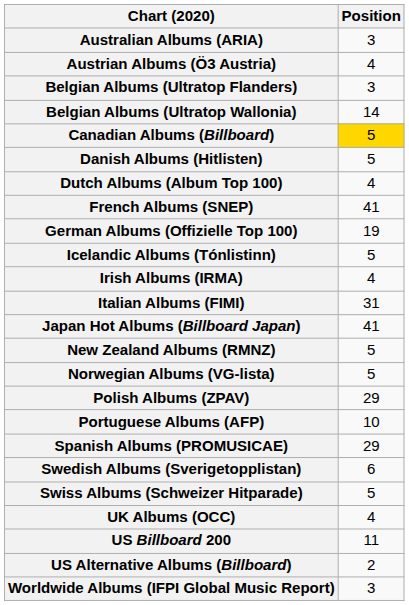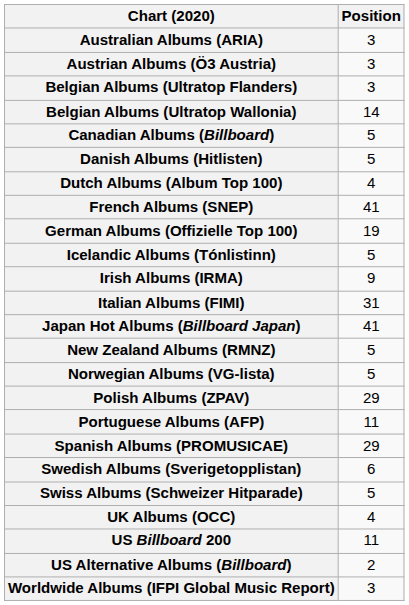 <table class="wikitable sortable plainrowheaders" style="text-align:center">
 <tr>
 <th scope="col">Chart (2020)</th>
 <th scope="col">Position</th>
 </tr>
 <tr>
 <th scope="row">Australian Albums (ARIA)</th>
 <td>3</td>
 </tr>
 <tr>
 <th scope="row">Austrian Albums (Ö3 Austria)</th>
-<td>4</td>
+<td>3</td>
 </tr>
 <tr>
 <th scope="row">Belgian Albums (Ultratop Flanders)</th>
 <td>3</td>
 </tr>
 <tr>
 <th scope="row">Belgian Albums (Ultratop Wallonia)</th>
 <td>14</td>
 </tr>
 <tr>
 <th scope="row">Canadian Albums (<em>Billboard</em>)</th>
-<td style="background: gold;">5</td>
+<td>5</td>
 </tr>
 <tr>
 <th scope="row">Danish Albums (Hitlisten)</th>
 <td>5</td>
 </tr>
 <tr>
 <th scope="row">Dutch Albums (Album Top 100)</th>
 <td>4</td>
 </tr>
 <tr>
 <th scope="row">French Albums (SNEP)</th>
 <td>41</td>
 </tr>
 <tr>
 <th scope="row">German Albums (Offizielle Top 100)</th>
 <td>19</td>
 </tr>
 <tr>
 <th scope="row">Icelandic Albums (Tónlistinn)</th>
 <td>5</td>
 </tr>
 <tr>
 <th scope="row">Irish Albums (IRMA)</th>
-<td>4</td>
+<td>9</td>
 </tr>
 <tr>
 <th scope="row">Italian Albums (FIMI)</th>
 <td>31</td>
 </tr>
 <tr>
 <th scope="row">Japan Hot Albums (<em>Billboard Japan</em>)</th>
 <td>41</td>
 </tr>
 <tr>
 <th scope="row">New Zealand Albums (RMNZ)</th>
 <td>5</td>
 </tr>
 <tr>
 <th scope="row">Norwegian Albums (VG-lista)</th>
 <td>5</td>
 </tr>
 <tr>
 <th scope="row">Polish Albums (ZPAV)</th>
 <td>29</td>
 </tr>
 <tr>
 <th scope="row">Portuguese Albums (AFP)</th>
-<td>10</td>
+<td>11</td>
 </tr>
 <tr>
 <th scope="row">Spanish Albums (PROMUSICAE)</th>
 <td>29</td>
 </tr>
 <tr>
 <th scope="row">Swedish Albums (Sverigetopplistan)</th>
 <td>6</td>
 </tr>
 <tr>
 <th scope="row">Swiss Albums (Schweizer Hitparade)</th>
 <td>5</td>
 </tr>
 <tr>
 <th scope="row">UK Albums (OCC)</th>
 <td>4</td>
 </tr>
 <tr>
 <th scope="row">US <em>Billboard</em> 200</th>
 <td>11</td>
 </tr>
 <tr>
 <th scope="row">US Alternative Albums (<em>Billboard</em>)</th>
 <td>2</td>
 </tr>
 <tr>
 <th scope="row">Worldwide Albums (IFPI Global Music Report)</th>
 <td>3</td>
 </tr>
 </table>
